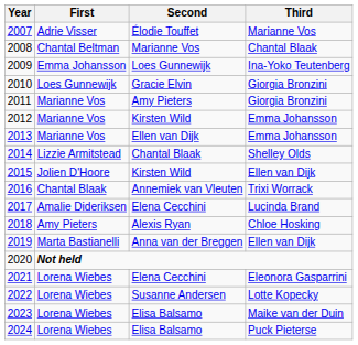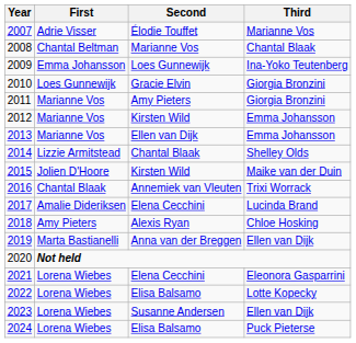 <table class="wikitable sortable">
 <tr>
 <th>Year</th>
 <th>First</th>
 <th>Second</th>
 <th>Third</th>
 </tr>
 <tr>
 <td><a href='#'>2007</a></td>
 <td> <a href='#'>Adrie Visser</a></td>
 <td> <a href='#'>Élodie Touffet</a></td>
 <td> <a href='#'>Marianne Vos</a></td>
 </tr>
 <tr>
 <td>2008</td>
 <td> <a href='#'>Chantal Beltman</a></td>
 <td> <a href='#'>Marianne Vos</a></td>
 <td> <a href='#'>Chantal Blaak</a></td>
 </tr>
 <tr>
 <td>2009</td>
 <td> <a href='#'>Emma Johansson</a></td>
 <td> <a href='#'>Loes Gunnewijk</a></td>
 <td> <a href='#'>Ina-Yoko Teutenberg</a></td>
 </tr>
 <tr>
 <td>2010</td>
 <td> <a href='#'>Loes Gunnewijk</a></td>
 <td> <a href='#'>Gracie Elvin</a></td>
 <td> <a href='#'>Giorgia Bronzini</a></td>
 </tr>
 <tr>
 <td>2011</td>
 <td> <a href='#'>Marianne Vos</a></td>
 <td> <a href='#'>Amy Pieters</a></td>
 <td> <a href='#'>Giorgia Bronzini</a></td>
 </tr>
 <tr>
 <td>2012</td>
 <td> <a href='#'>Marianne Vos</a></td>
 <td> <a href='#'>Kirsten Wild</a></td>
 <td> <a href='#'>Emma Johansson</a></td>
 </tr>
 <tr>
 <td><a href='#'>2013</a></td>
 <td> <a href='#'>Marianne Vos</a></td>
 <td> <a href='#'>Ellen van Dijk</a></td>
 <td> <a href='#'>Emma Johansson</a></td>
 </tr>
 <tr>
 <td><a href='#'>2014</a></td>
 <td> <a href='#'>Lizzie Armitstead</a></td>
 <td> <a href='#'>Chantal Blaak</a></td>
 <td> <a href='#'>Shelley Olds</a></td>
 </tr>
 <tr>
 <td><a href='#'>2015</a></td>
 <td> <a href='#'>Jolien D'Hoore</a></td>
 <td> <a href='#'>Kirsten Wild</a></td>
-<td> <a href='#'>Ellen van Dijk</a></td>
+<td> <a href='#'>Maike van der Duin</a></td>
 </tr>
 <tr>
 <td><a href='#'>2016</a></td>
 <td> <a href='#'>Chantal Blaak</a></td>
 <td> <a href='#'>Annemiek van Vleuten</a></td>
 <td> <a href='#'>Trixi Worrack</a></td>
 </tr>
 <tr>
 <td><a href='#'>2017</a></td>
 <td> <a href='#'>Amalie Dideriksen</a></td>
 <td> <a href='#'>Elena Cecchini</a></td>
 <td> <a href='#'>Lucinda Brand</a></td>
 </tr>
 <tr>
 <td><a href='#'>2018</a></td>
 <td> <a href='#'>Amy Pieters</a></td>
 <td> <a href='#'>Alexis Ryan</a></td>
 <td> <a href='#'>Chloe Hosking</a></td>
 </tr>
 <tr>
 <td><a href='#'>2019</a></td>
 <td> <a href='#'>Marta Bastianelli</a></td>
 <td> <a href='#'>Anna van der Breggen</a></td>
 <td> <a href='#'>Ellen van Dijk</a></td>
 </tr>
 <tr>
 <td>2020</td>
 <td colspan=3><strong><em>Not held</em></strong></td>
 </tr>
 <tr>
 <td><a href='#'>2021</a></td>
 <td> <a href='#'>Lorena Wiebes</a></td>
 <td> <a href='#'>Elena Cecchini</a></td>
 <td> <a href='#'>Eleonora Gasparrini</a></td>
 </tr>
 <tr>
 <td><a href='#'>2022</a></td>
 <td> <a href='#'>Lorena Wiebes</a></td>
-<td> <a href='#'>Susanne Andersen</a></td>
+<td> <a href='#'>Elisa Balsamo</a></td>
 <td> <a href='#'>Lotte Kopecky</a></td>
 </tr>
 <tr>
 <td><a href='#'>2023</a></td>
 <td> <a href='#'>Lorena Wiebes</a></td>
-<td> <a href='#'>Elisa Balsamo</a></td>
-<td> <a href='#'>Maike van der Duin</a></td>
+<td> <a href='#'>Susanne Andersen</a></td>
+<td> <a href='#'>Ellen van Dijk</a></td>
 </tr>
 <tr>
 <td><a href='#'>2024</a></td>
 <td> <a href='#'>Lorena Wiebes</a></td>
 <td> <a href='#'>Elisa Balsamo</a></td>
 <td> <a href='#'>Puck Pieterse</a></td>
 </tr>
 </table>
